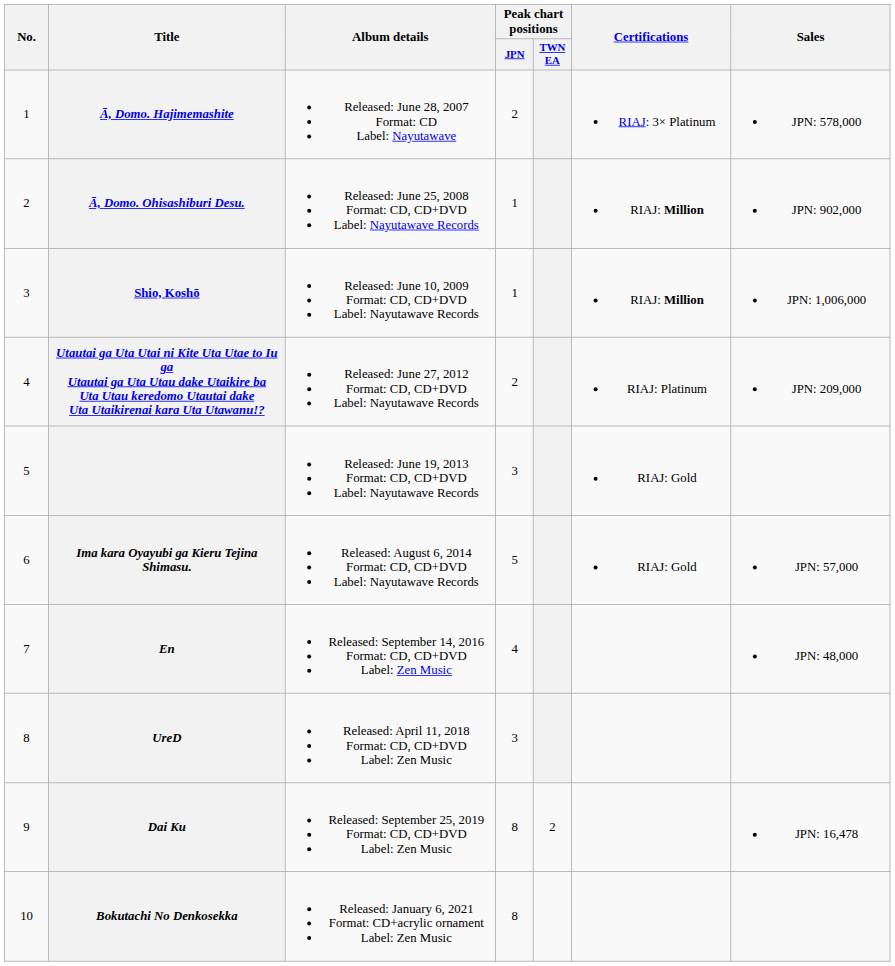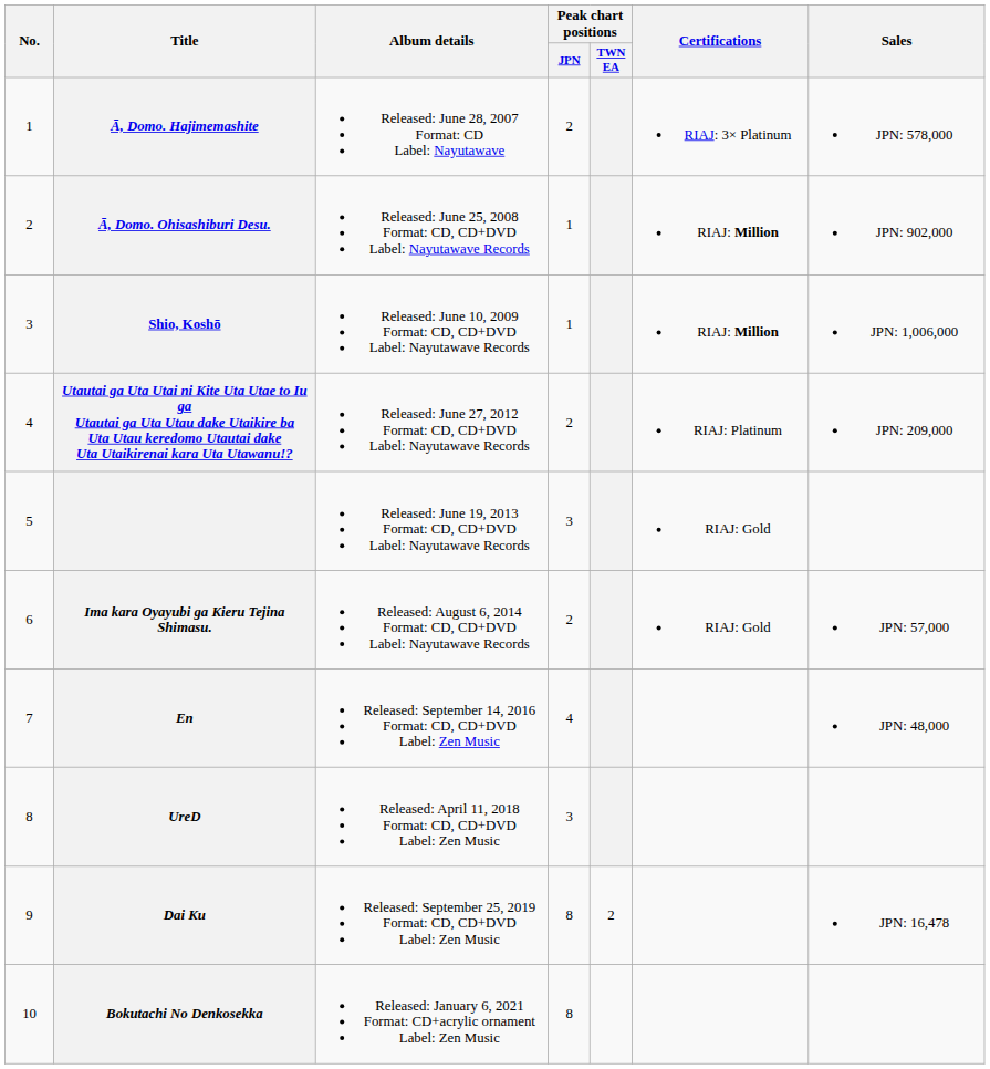 <table class="wikitable plainrowheaders" style="text-align:center;" border="1">
 <tr>
 <th scope="col" rowspan="2" style="width:3em;">No.</th>
 <th scope="col" rowspan="2" style="width:18em;">Title</th>
 <th scope="col" rowspan="2" style="width:16em;">Album details</th>
 <th colspan="2" scope="col">Peak chart positions</th>
 <th scope="col" rowspan="2" style="width:12em;"><a href='#'>Certifications</a><br></th>
 <th scope="col" rowspan="2" style="width:12em;">Sales <br></th>
 </tr>
 <tr>
 <th scope="col" style="width:3em;font-size:85%;"><a href='#'>JPN</a><br></th>
 <th scope="col" style="width:3em;font-size:85%;"><a href='#'>TWN<br>EA</a><br></th>
 </tr>
 <tr>
 <td>1</td>
 <th scope="row"><em><a href='#'>Ā, Domo. Hajimemashite</a></em></th>
 <td><br><ul><li>Released: June 28, 2007</li><li>Format: CD</li><li>Label: <a href='#'>Nayutawave</a></li></ul></td>
 <td>2</td>
 <th></th>
 <td><br><ul><li><a href='#'>RIAJ</a>: 3× Platinum</li></ul></td>
 <td><br><ul><li>JPN: 578,000</li></ul></td>
 </tr>
 <tr>
 <td>2</td>
 <th scope="row"><em><a href='#'>Ā, Domo. Ohisashiburi Desu.</a></em></th>
 <td><br><ul><li>Released: June 25, 2008</li><li>Format: CD, CD+DVD</li><li>Label: <a href='#'>Nayutawave Records</a></li></ul></td>
 <td>1</td>
 <th></th>
 <td><br><ul><li>RIAJ: <strong>Million</strong></li></ul></td>
 <td><br><ul><li>JPN: 902,000</li></ul></td>
 </tr>
 <tr>
 <td>3</td>
 <th scope="row"><a href='#'>Shio, Koshō</a></th>
 <td><br><ul><li>Released: June 10, 2009</li><li>Format: CD, CD+DVD</li><li>Label: Nayutawave Records</li></ul></td>
 <td>1</td>
 <th></th>
 <td><br><ul><li>RIAJ: <strong>Million</strong></li></ul></td>
 <td><br><ul><li>JPN: 1,006,000</li></ul></td>
 </tr>
 <tr>
 <td>4</td>
 <th scope="row"><em><a href='#'>Utautai ga Uta Utai ni Kite Uta Utae to Iu ga<br> Utautai ga Uta Utau dake Utaikire ba<br> Uta Utau keredomo Utautai dake<br> Uta Utaikirenai kara Uta Utawanu!?</a></em></th>
 <td><br><ul><li>Released: June 27, 2012</li><li>Format: CD, CD+DVD</li><li>Label: Nayutawave Records</li></ul></td>
 <td>2</td>
 <th></th>
 <td><br><ul><li>RIAJ: Platinum</li></ul></td>
 <td><br><ul><li>JPN: 209,000</li></ul></td>
 </tr>
 <tr>
 <td>5</td>
 <th scope="row"><em></em></th>
 <td><br><ul><li>Released: June 19, 2013</li><li>Format: CD, CD+DVD</li><li>Label: Nayutawave Records</li></ul></td>
 <td>3</td>
 <th></th>
 <td><br><ul><li>RIAJ: Gold</li></ul></td>
 <td></td>
 </tr>
 <tr>
 <td>6</td>
 <th scope="row"><em>Ima kara Oyayubi ga Kieru Tejina Shimasu.</em></th>
 <td><br><ul><li>Released: August 6, 2014</li><li>Format: CD, CD+DVD</li><li>Label: Nayutawave Records</li></ul></td>
-<td>5</td>
+<td>2</td>
 <th></th>
 <td><br><ul><li>RIAJ: Gold</li></ul></td>
 <td><br><ul><li>JPN: 57,000</li></ul></td>
 </tr>
 <tr>
 <td>7</td>
 <th scope="row"><em>En</em></th>
 <td><br><ul><li>Released: September 14, 2016</li><li>Format: CD, CD+DVD</li><li>Label: <a href='#'>Zen Music</a></li></ul></td>
 <td>4</td>
 <th></th>
 <td></td>
 <td><br><ul><li>JPN: 48,000</li></ul></td>
 </tr>
 <tr>
 <td>8</td>
 <th scope="row"><em>UreD</em></th>
 <td><br><ul><li>Released: April 11, 2018</li><li>Format: CD, CD+DVD</li><li>Label: Zen Music</li></ul></td>
 <td>3</td>
 <th></th>
 <td></td>
 <td></td>
 </tr>
 <tr>
 <td>9</td>
 <th scope="row"><em>Dai Ku</em></th>
 <td><br><ul><li>Released: September 25, 2019</li><li>Format: CD, CD+DVD</li><li>Label: Zen Music</li></ul></td>
 <td>8</td>
 <td>2</td>
 <td></td>
 <td><br><ul><li>JPN: 16,478</li></ul></td>
 </tr>
 <tr>
 <td>10</td>
 <th scope="row"><em>Bokutachi No Denkosekka</em></th>
 <td><br><ul><li>Released: January 6, 2021</li><li>Format: CD+acrylic ornament</li><li>Label: Zen Music</li></ul></td>
 <td>8</td>
 <td></td>
 <td></td>
 <td></td>
 </tr>
 </table>
